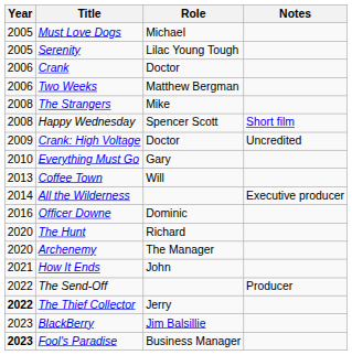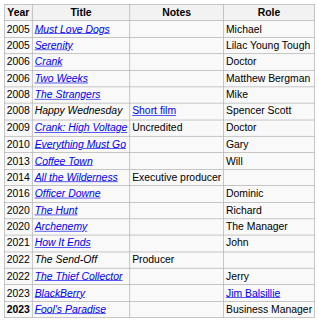 <table class="wikitable sortable">
 <tr>
 <th>Year</th>
 <th>Title</th>
+<th class="unsortable">Notes</th>
 <th>Role</th>
-<th class="unsortable">Notes</th>
 </tr>
 <tr>
 <td>2005</td>
 <td><em><a href='#'>Must Love Dogs</a></em></td>
+<td></td>
 <td>Michael</td>
-<td></td>
 </tr>
 <tr>
 <td>2005</td>
 <td><em><a href='#'>Serenity</a></em></td>
+<td></td>
 <td>Lilac Young Tough</td>
-<td></td>
 </tr>
 <tr>
 <td>2006</td>
 <td><em><a href='#'>Crank</a></em></td>
+<td></td>
 <td>Doctor</td>
-<td></td>
 </tr>
 <tr>
 <td>2006</td>
 <td><em><a href='#'>Two Weeks</a></em></td>
+<td></td>
 <td>Matthew Bergman</td>
-<td></td>
 </tr>
 <tr>
 <td>2008</td>
 <td data-sort-value="Strangers, The"><em><a href='#'>The Strangers</a></em></td>
+<td></td>
 <td>Mike</td>
-<td></td>
 </tr>
 <tr>
 <td>2008</td>
 <td><em>Happy Wednesday</em></td>
+<td><a href='#'>Short film</a></td>
 <td>Spencer Scott</td>
-<td><a href='#'>Short film</a></td>
 </tr>
 <tr>
 <td>2009</td>
 <td><em><a href='#'>Crank: High Voltage</a></em></td>
+<td>Uncredited</td>
 <td>Doctor</td>
-<td>Uncredited</td>
 </tr>
 <tr>
 <td>2010</td>
 <td><em><a href='#'>Everything Must Go</a></em></td>
+<td></td>
 <td>Gary</td>
-<td></td>
 </tr>
 <tr>
 <td>2013</td>
 <td><em><a href='#'>Coffee Town</a></em></td>
+<td></td>
 <td>Will</td>
-<td></td>
 </tr>
 <tr>
 <td>2014</td>
 <td><em><a href='#'>All the Wilderness</a></em></td>
+<td>Executive producer</td>
 <td></td>
-<td>Executive producer</td>
 </tr>
 <tr>
 <td>2016</td>
 <td><em><a href='#'>Officer Downe</a></em></td>
+<td></td>
 <td>Dominic</td>
-<td></td>
 </tr>
 <tr>
 <td>2020</td>
 <td data-sort-value="Hunt, The"><em><a href='#'>The Hunt</a></em></td>
+<td></td>
 <td>Richard</td>
-<td></td>
 </tr>
 <tr>
 <td>2020</td>
 <td><em><a href='#'>Archenemy</a></em></td>
+<td></td>
 <td>The Manager</td>
-<td></td>
 </tr>
 <tr>
 <td>2021</td>
 <td><em><a href='#'>How It Ends</a></em></td>
+<td></td>
 <td>John</td>
+</tr>
+<tr>
+<td>2022</td>
+<td><em>The Send-Off</em></td>
+<td>Producer</td>
 <td></td>
 </tr>
 <tr>
 <td>2022</td>
-<td><em>The Send-Off</em></td>
+<td><em><a href='#'>The Thief Collector</a></em></td>
 <td></td>
-<td>Producer</td>
-</tr>
-<tr>
-<td><strong>2022</strong></td>
-<td><em><a href='#'>The Thief Collector</a></em></td>
 <td>Jerry</td>
-<td></td>
 </tr>
 <tr>
 <td>2023</td>
 <td><em><a href='#'>BlackBerry</a></em></td>
+<td></td>
 <td><a href='#'>Jim Balsillie</a></td>
-<td></td>
 </tr>
 <tr>
 <td><strong>2023</strong></td>
 <td><em><a href='#'>Fool's Paradise</a></em></td>
+<td></td>
 <td>Business Manager</td>
-<td></td>
 </tr>
 </table>
